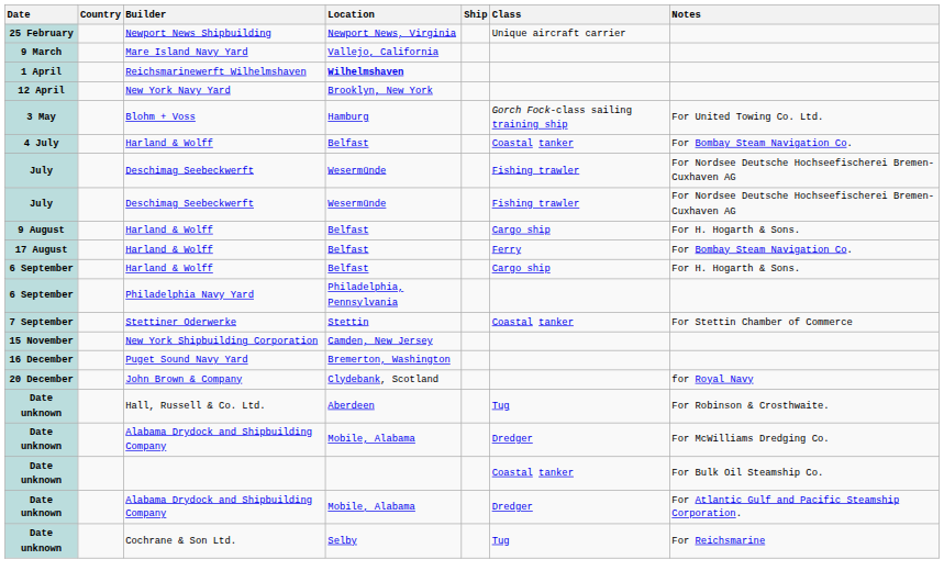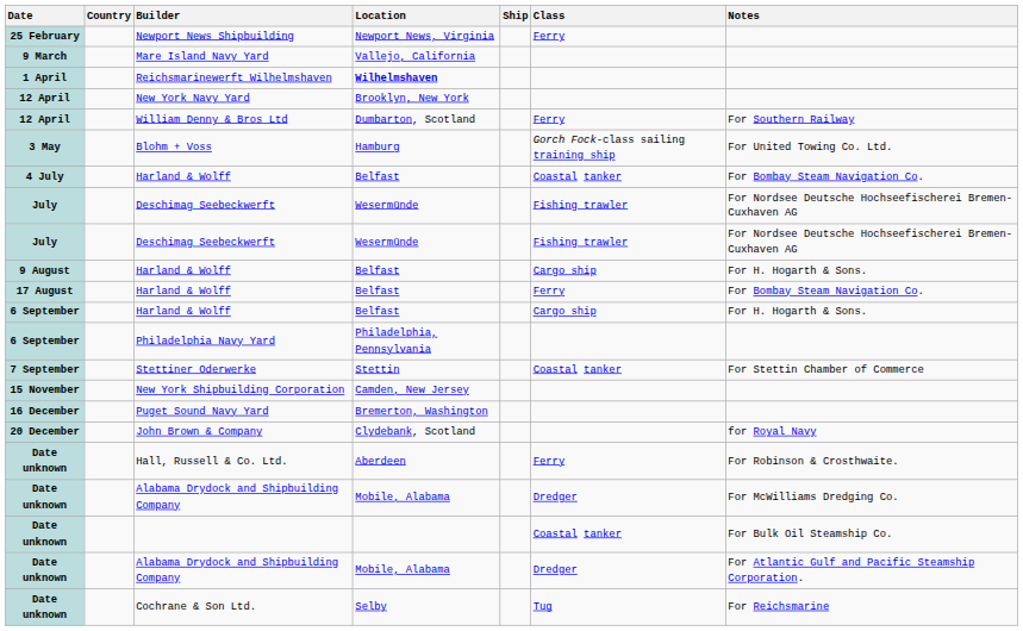 <table class="wikitable sortable" style="font-size:1.00em; line-height:1.5em;">
 <tr>
 <th style="text-align: left;">Date</th>
 <th style="text-align: left;">Country</th>
 <th style="text-align: left;">Builder</th>
 <th style="text-align: left;">Location</th>
 <th style="text-align: left;">Ship</th>
 <th style="text-align: left;">Class</th>
 <th style="text-align: left;">Notes</th>
 </tr>
 <tr>
 <th style="background: #bbdddd;">25 February</th>
 <td></td>
 <td><a href='#'>Newport News Shipbuilding</a></td>
 <td><a href='#'>Newport News, Virginia</a></td>
 <td><strong></strong></td>
-<td>Unique aircraft carrier</td>
+<td><a href='#'>Ferry</a></td>
 <td></td>
 </tr>
 <tr>
 <th style="background: #bbdddd;">9 March</th>
 <td></td>
 <td><a href='#'>Mare Island Navy Yard</a></td>
 <td><a href='#'>Vallejo, California</a></td>
 <td><strong></strong></td>
 <td></td>
 <td></td>
 </tr>
 <tr>
 <th style="background: #bbdddd;">1 April</th>
 <td></td>
 <td><a href='#'>Reichsmarinewerft Wilhelmshaven</a></td>
 <td><strong><a href='#'>Wilhelmshaven</a></strong></td>
 <td><strong></strong></td>
 <td></td>
 <td></td>
 </tr>
 <tr>
 <th style="background: #bbdddd;">12 April</th>
 <td></td>
 <td><a href='#'>New York Navy Yard</a></td>
 <td><a href='#'>Brooklyn, New York</a></td>
 <td><strong></strong></td>
 <td></td>
 <td></td>
+</tr>
+<tr>
+<th style="background: #bbdddd;">12 April</th>
+<td></td>
+<td><a href='#'>William Denny & Bros Ltd</a></td>
+<td><a href='#'>Dumbarton</a>, Scotland</td>
+<td><strong></strong></td>
+<td><a href='#'>Ferry</a></td>
+<td>For <a href='#'>Southern Railway</a></td>
 </tr>
 <tr>
 <th style="background: #bbdddd;">3 May</th>
 <td></td>
 <td><a href='#'>Blohm + Voss</a></td>
 <td><a href='#'>Hamburg</a></td>
 <td><strong></strong></td>
 <td><em>Gorch Fock</em>-class sailing <a href='#'>training ship</a></td>
 <td>For United Towing Co. Ltd.</td>
 </tr>
 <tr ---->
 <th style="background: #bbdddd;">4 July</th>
 <td></td>
 <td><a href='#'>Harland & Wolff</a></td>
 <td><a href='#'>Belfast</a></td>
 <td><strong></strong></td>
 <td><a href='#'>Coastal</a> <a href='#'>tanker</a></td>
 <td>For <a href='#'>Bombay Steam Navigation Co</a>.</td>
 </tr>
 <tr>
 <th style="background: #bbdddd;">July</th>
 <td></td>
 <td><a href='#'>Deschimag Seebeckwerft</a></td>
 <td><a href='#'>Wesermünde</a></td>
 <td><strong></strong></td>
 <td><a href='#'>Fishing trawler</a></td>
 <td>For Nordsee Deutsche Hochseefischerei Bremen-Cuxhaven AG</td>
 </tr>
 <tr>
 <th style="background: #bbdddd;">July</th>
 <td></td>
 <td><a href='#'>Deschimag Seebeckwerft</a></td>
 <td><a href='#'>Wesermünde</a></td>
 <td><strong></strong></td>
 <td><a href='#'>Fishing trawler</a></td>
 <td>For Nordsee Deutsche Hochseefischerei Bremen-Cuxhaven AG</td>
 </tr>
 <tr ---->
 <th style="background: #bbdddd;">9 August</th>
 <td></td>
 <td><a href='#'>Harland & Wolff</a></td>
 <td><a href='#'>Belfast</a></td>
 <td><strong></strong></td>
 <td><a href='#'>Cargo ship</a></td>
 <td>For H. Hogarth & Sons.</td>
 </tr>
 <tr ---->
 <th style="background: #bbdddd;">17 August</th>
 <td></td>
 <td><a href='#'>Harland & Wolff</a></td>
 <td><a href='#'>Belfast</a></td>
 <td><strong></strong></td>
 <td><a href='#'>Ferry</a></td>
 <td>For <a href='#'>Bombay Steam Navigation Co</a>.</td>
 </tr>
 <tr ---->
 <th style="background: #bbdddd;">6 September</th>
 <td></td>
 <td><a href='#'>Harland & Wolff</a></td>
 <td><a href='#'>Belfast</a></td>
 <td><strong></strong></td>
 <td><a href='#'>Cargo ship</a></td>
 <td>For H. Hogarth & Sons.</td>
 </tr>
 <tr>
 <th style="background: #bbdddd;">6 September</th>
 <td></td>
 <td><a href='#'>Philadelphia Navy Yard</a></td>
 <td><a href='#'>Philadelphia, Pennsylvania</a></td>
 <td><strong></strong></td>
 <td></td>
 <td></td>
 </tr>
 <tr>
 <th style="background: #bbdddd;">7 September</th>
 <td></td>
 <td><a href='#'>Stettiner Oderwerke</a></td>
 <td><a href='#'>Stettin</a></td>
 <td><strong></strong></td>
 <td><a href='#'>Coastal</a> <a href='#'>tanker</a></td>
 <td>For Stettin Chamber of Commerce</td>
 </tr>
 <tr>
 <th style="background: #bbdddd;">15 November</th>
 <td></td>
 <td><a href='#'>New York Shipbuilding Corporation</a></td>
 <td><a href='#'>Camden, New Jersey</a></td>
 <td><strong></strong></td>
 <td></td>
 <td></td>
 </tr>
 <tr>
 <th style="background: #bbdddd;">16 December</th>
 <td></td>
 <td><a href='#'>Puget Sound Navy Yard</a></td>
 <td><a href='#'>Bremerton, Washington</a></td>
 <td><strong></strong></td>
 <td></td>
 <td></td>
 </tr>
 <tr>
 <th style="background: #bbdddd;">20 December</th>
 <td></td>
 <td><a href='#'>John Brown & Company</a></td>
 <td><a href='#'>Clydebank</a>, Scotland</td>
 <td><strong></strong></td>
 <td></td>
 <td>for <a href='#'>Royal Navy</a></td>
 </tr>
 <tr ---->
 <th style="background: #bbdddd;">Date unknown</th>
 <td></td>
 <td>Hall, Russell & Co. Ltd.</td>
 <td><a href='#'>Aberdeen</a></td>
 <td><strong></strong></td>
-<td><a href='#'>Tug</a></td>
+<td><a href='#'>Ferry</a></td>
 <td>For Robinson & Crosthwaite.</td>
 </tr>
 <tr ---->
 <th style="background: #bbdddd;">Date unknown</th>
 <td></td>
 <td><a href='#'>Alabama Drydock and Shipbuilding Company</a></td>
 <td><a href='#'>Mobile, Alabama</a></td>
 <td><strong></strong></td>
 <td><a href='#'>Dredger</a></td>
 <td>For McWilliams Dredging Co.</td>
 </tr>
 <tr ---->
 <th style="background: #bbdddd;">Date unknown</th>
 <td></td>
 <td></td>
 <td></td>
 <td><strong></strong></td>
 <td><a href='#'>Coastal</a> <a href='#'>tanker</a></td>
 <td>For Bulk Oil Steamship Co.</td>
 </tr>
 <tr ---->
 <th style="background: #bbdddd;">Date unknown</th>
 <td></td>
 <td><a href='#'>Alabama Drydock and Shipbuilding Company</a></td>
 <td><a href='#'>Mobile, Alabama</a></td>
 <td><strong></strong></td>
 <td><a href='#'>Dredger</a></td>
 <td>For <a href='#'>Atlantic Gulf and Pacific Steamship Corporation</a>.</td>
 </tr>
 <tr ---->
 <th style="background: #bbdddd;">Date unknown</th>
 <td></td>
 <td>Cochrane & Son Ltd.</td>
 <td><a href='#'>Selby</a></td>
 <td><strong></strong></td>
 <td><a href='#'>Tug</a></td>
 <td>For <a href='#'>Reichsmarine</a></td>
 </tr>
 </table>
